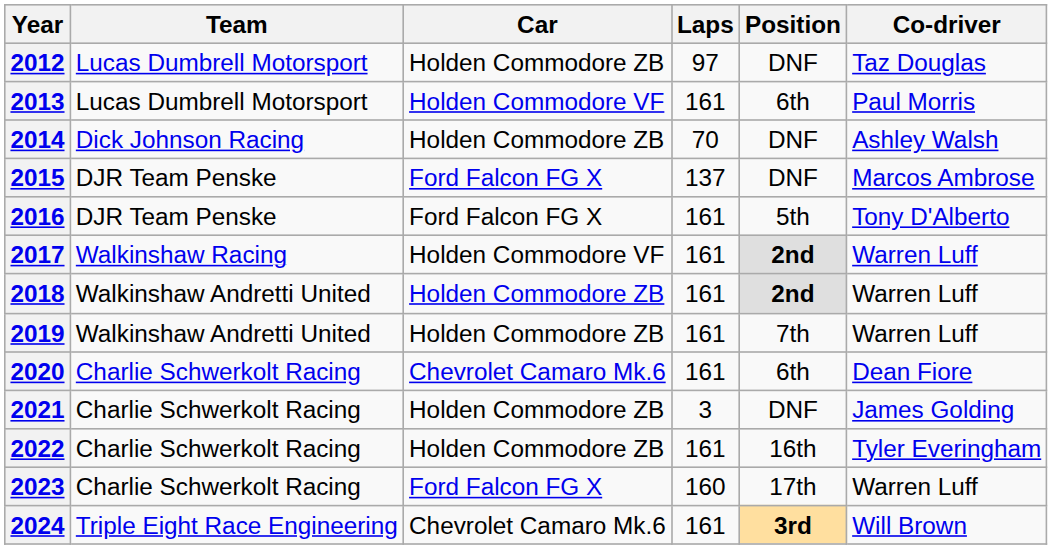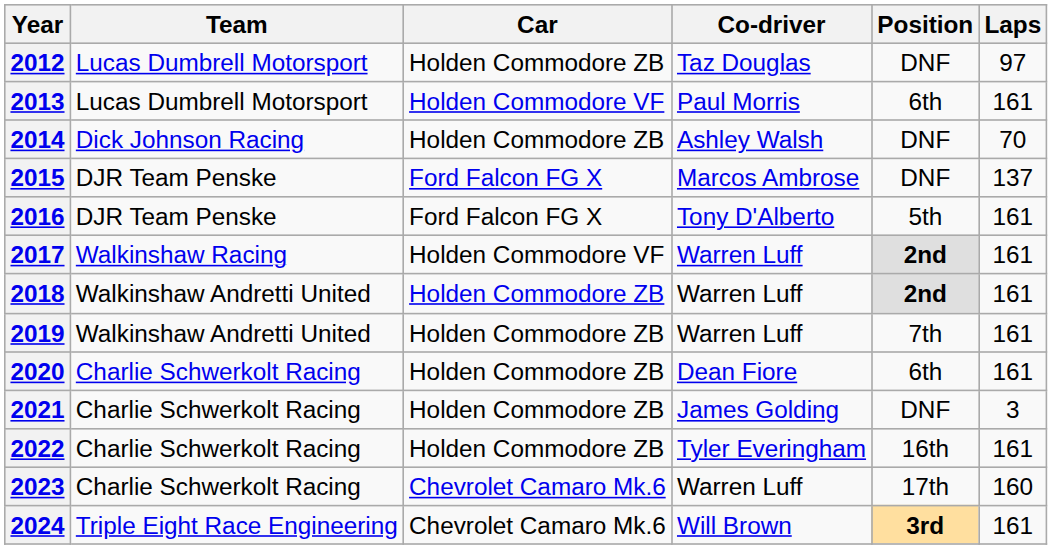 <table class="wikitable" style="font-size: 95%;">
 <tr>
 <th>Year</th>
 <th>Team</th>
 <th>Car</th>
+<th>Co-driver</th>
+<th>Position</th>
 <th>Laps</th>
-<th>Position</th>
-<th>Co-driver</th>
 </tr>
 <tr>
 <th><a href='#'>2012</a></th>
 <td><a href='#'>Lucas Dumbrell Motorsport</a></td>
 <td>Holden Commodore ZB</td>
+<td> <a href='#'>Taz Douglas</a></td>
+<td align="center">DNF</td>
 <td align="center">97</td>
-<td align="center">DNF</td>
-<td> <a href='#'>Taz Douglas</a></td>
 </tr>
 <tr>
 <th><a href='#'>2013</a></th>
 <td>Lucas Dumbrell Motorsport</td>
 <td><a href='#'>Holden Commodore VF</a></td>
+<td> <a href='#'>Paul Morris</a></td>
+<td align="center">6th</td>
 <td align="center">161</td>
-<td align="center">6th</td>
-<td> <a href='#'>Paul Morris</a></td>
 </tr>
 <tr>
 <th><a href='#'>2014</a></th>
 <td><a href='#'>Dick Johnson Racing</a></td>
 <td>Holden Commodore ZB</td>
+<td> <a href='#'>Ashley Walsh</a></td>
+<td align="center">DNF</td>
 <td align="center">70</td>
-<td align="center">DNF</td>
-<td> <a href='#'>Ashley Walsh</a></td>
 </tr>
 <tr>
 <th><a href='#'>2015</a></th>
 <td>DJR Team Penske</td>
 <td><a href='#'>Ford Falcon FG X</a></td>
+<td> <a href='#'>Marcos Ambrose</a></td>
+<td align="center">DNF</td>
 <td align="center">137</td>
-<td align="center">DNF</td>
-<td> <a href='#'>Marcos Ambrose</a></td>
 </tr>
 <tr>
 <th><a href='#'>2016</a></th>
 <td>DJR Team Penske</td>
 <td>Ford Falcon FG X</td>
+<td> <a href='#'>Tony D'Alberto</a></td>
+<td align="center">5th</td>
 <td align="center">161</td>
-<td align="center">5th</td>
-<td> <a href='#'>Tony D'Alberto</a></td>
 </tr>
 <tr>
 <th><a href='#'>2017</a></th>
 <td><a href='#'>Walkinshaw Racing</a></td>
 <td>Holden Commodore VF</td>
+<td> <a href='#'>Warren Luff</a></td>
+<td align="center" style="background: #dfdfdf"><strong>2nd</strong></td>
 <td align="center">161</td>
-<td align="center" style="background: #dfdfdf"><strong>2nd</strong></td>
-<td> <a href='#'>Warren Luff</a></td>
 </tr>
 <tr>
 <th><a href='#'>2018</a></th>
 <td>Walkinshaw Andretti United</td>
 <td><a href='#'>Holden Commodore ZB</a></td>
+<td> Warren Luff</td>
+<td align="center" style="background: #dfdfdf"><strong>2nd</strong></td>
 <td align="center">161</td>
-<td align="center" style="background: #dfdfdf"><strong>2nd</strong></td>
-<td> Warren Luff</td>
 </tr>
 <tr>
 <th><a href='#'>2019</a></th>
 <td>Walkinshaw Andretti United</td>
 <td>Holden Commodore ZB</td>
+<td> Warren Luff</td>
+<td align="center">7th</td>
 <td align="center">161</td>
-<td align="center">7th</td>
-<td> Warren Luff</td>
 </tr>
 <tr>
 <th><a href='#'>2020</a></th>
 <td><a href='#'>Charlie Schwerkolt Racing</a></td>
-<td><a href='#'>Chevrolet Camaro Mk.6</a></td>
+<td>Holden Commodore ZB</td>
+<td> <a href='#'>Dean Fiore</a></td>
+<td align="center">6th</td>
 <td align="center">161</td>
-<td align="center">6th</td>
-<td> <a href='#'>Dean Fiore</a></td>
 </tr>
 <tr>
 <th><a href='#'>2021</a></th>
 <td>Charlie Schwerkolt Racing</td>
 <td>Holden Commodore ZB</td>
+<td> <a href='#'>James Golding</a></td>
+<td align="center">DNF</td>
 <td align="center">3</td>
-<td align="center">DNF</td>
-<td> <a href='#'>James Golding</a></td>
 </tr>
 <tr>
 <th><a href='#'>2022</a></th>
 <td>Charlie Schwerkolt Racing</td>
 <td>Holden Commodore ZB</td>
+<td> <a href='#'>Tyler Everingham</a></td>
+<td align="center">16th</td>
 <td align="center">161</td>
-<td align="center">16th</td>
-<td> <a href='#'>Tyler Everingham</a></td>
 </tr>
 <tr>
 <th><a href='#'>2023</a></th>
 <td>Charlie Schwerkolt Racing</td>
-<td><a href='#'>Ford Falcon FG X</a></td>
+<td><a href='#'>Chevrolet Camaro Mk.6</a></td>
+<td> Warren Luff</td>
+<td align="center">17th</td>
 <td align="center">160</td>
-<td align="center">17th</td>
-<td> Warren Luff</td>
 </tr>
 <tr>
 <th><a href='#'>2024</a></th>
 <td><a href='#'>Triple Eight Race Engineering</a></td>
 <td>Chevrolet Camaro Mk.6</td>
+<td> <a href='#'>Will Brown</a></td>
+<td align="center" style="background: #ffdf9f"><strong>3rd</strong></td>
 <td align=center>161</td>
-<td align="center" style="background: #ffdf9f"><strong>3rd</strong></td>
-<td> <a href='#'>Will Brown</a></td>
 </tr>
 </table>
